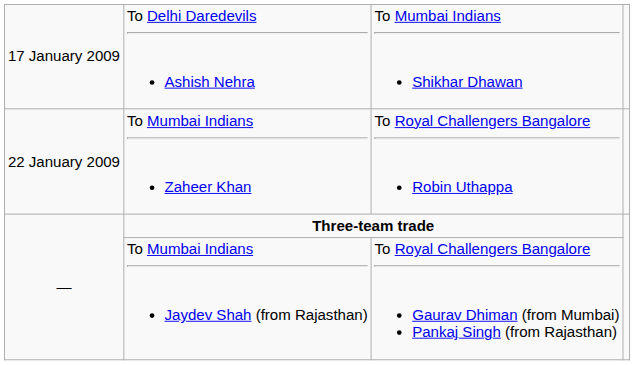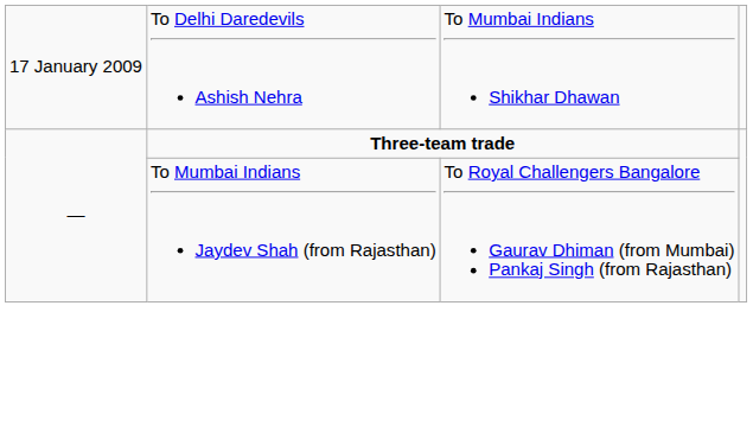 <table class="wikitable" style="text-align:center">
 <tr>
 <td>17 January 2009</td>
 <td align=left valign=top>To <a href='#'>Delhi Daredevils</a><hr><br><ul><li> <a href='#'>Ashish Nehra</a></li></ul></td>
 <td align=left valign=top>To <a href='#'>Mumbai Indians</a><hr><br><ul><li> <a href='#'>Shikhar Dhawan</a></li></ul></td>
-<td></td>
-</tr>
-<tr>
-<td>22 January 2009</td>
-<td align=left valign=top>To <a href='#'>Mumbai Indians</a><hr><br><ul><li> <a href='#'>Zaheer Khan</a></li></ul></td>
-<td align=left valign=top>To <a href='#'>Royal Challengers Bangalore</a><hr><br><ul><li> <a href='#'>Robin Uthappa</a></li></ul></td>
 <td></td>
 </tr>
 <tr>
 <td rowspan=2>—</td>
 <td colspan=2><strong>Three-team trade</strong></td>
 <td rowspan=2></td>
 </tr>
 <tr>
 <td align=left valign=top>To <a href='#'>Mumbai Indians</a><hr><br><ul><li> <a href='#'>Jaydev Shah</a> (from Rajasthan)</li></ul></td>
 <td align=left valign=top>To <a href='#'>Royal Challengers Bangalore</a><hr><br><ul><li> <a href='#'>Gaurav Dhiman</a> (from Mumbai)</li><li> <a href='#'>Pankaj Singh</a> (from Rajasthan)</li></ul></td>
 </tr>
 </table>
